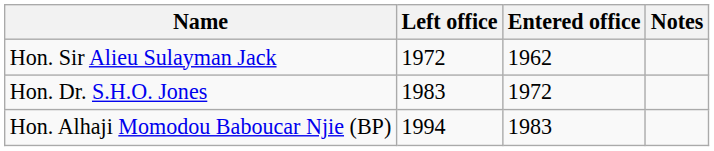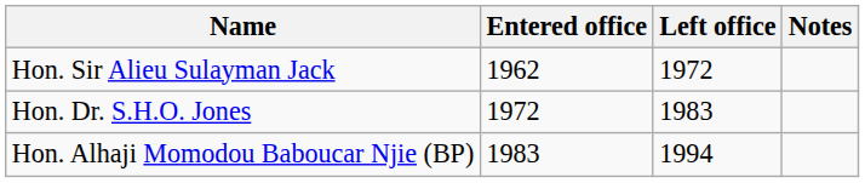 <table class="wikitable">
 <tr>
 <th>Name</th>
+<th>Entered office</th>
 <th>Left office</th>
-<th>Entered office</th>
 <th>Notes</th>
 </tr>
 <tr>
 <td>Hon. Sir <a href='#'>Alieu Sulayman Jack</a></td>
+<td>1962</td>
 <td>1972</td>
-<td>1962</td>
 <td></td>
 </tr>
 <tr>
 <td>Hon. Dr. <a href='#'>S.H.O. Jones</a></td>
+<td>1972</td>
 <td>1983</td>
-<td>1972</td>
 <td></td>
 </tr>
 <tr>
 <td>Hon. Alhaji <a href='#'>Momodou Baboucar Njie</a> (BP)</td>
+<td>1983</td>
 <td>1994</td>
-<td>1983</td>
 <td></td>
 </tr>
 </table>
